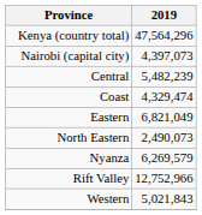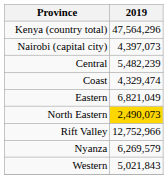 <table class="wikitable" style="text-align: right;">
 <tr>
 <th width="150pt">Province</th>
 <th width="70pt">2019</th>
 </tr>
 <tr>
 <td>Kenya (country total)</td>
 <td>47,564,296</td>
 </tr>
 <tr>
 <td>Nairobi (capital city)</td>
 <td>4,397,073</td>
 </tr>
 <tr>
 <td>Central</td>
 <td>5,482,239</td>
 </tr>
 <tr>
 <td>Coast</td>
 <td>4,329,474</td>
 </tr>
 <tr>
 <td>Eastern</td>
 <td>6,821,049</td>
 </tr>
 <tr>
 <td>North Eastern</td>
-<td>2,490,073</td>
+<td style="background: gold;">2,490,073</td>
+</tr>
+<tr>
+<td>Rift Valley</td>
+<td>12,752,966</td>
 </tr>
 <tr>
 <td>Nyanza</td>
 <td>6,269,579</td>
-</tr>
-<tr>
-<td>Rift Valley</td>
-<td>12,752,966</td>
 </tr>
 <tr>
 <td>Western</td>
 <td>5,021,843</td>
 </tr>
 <tr>
 </tr>
 </table>
